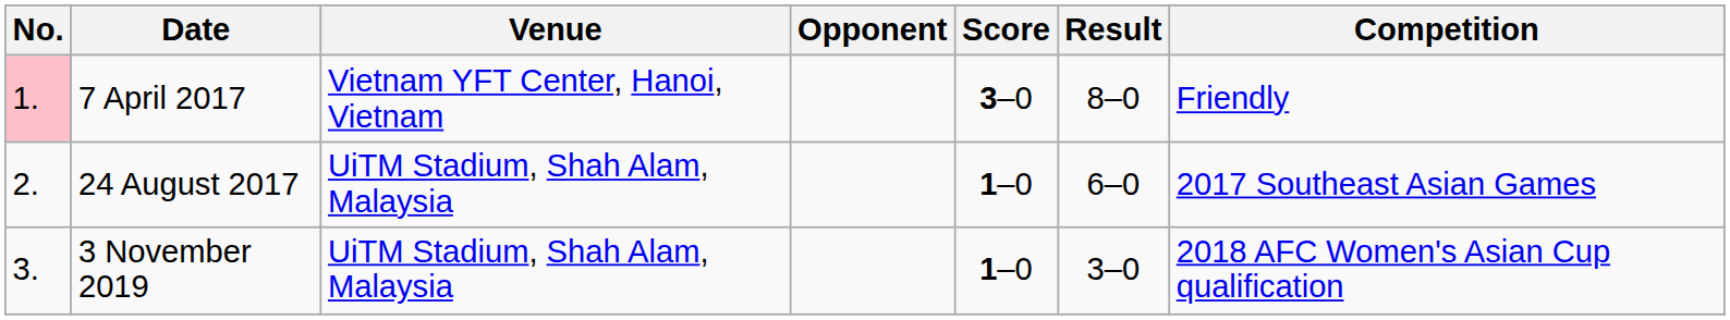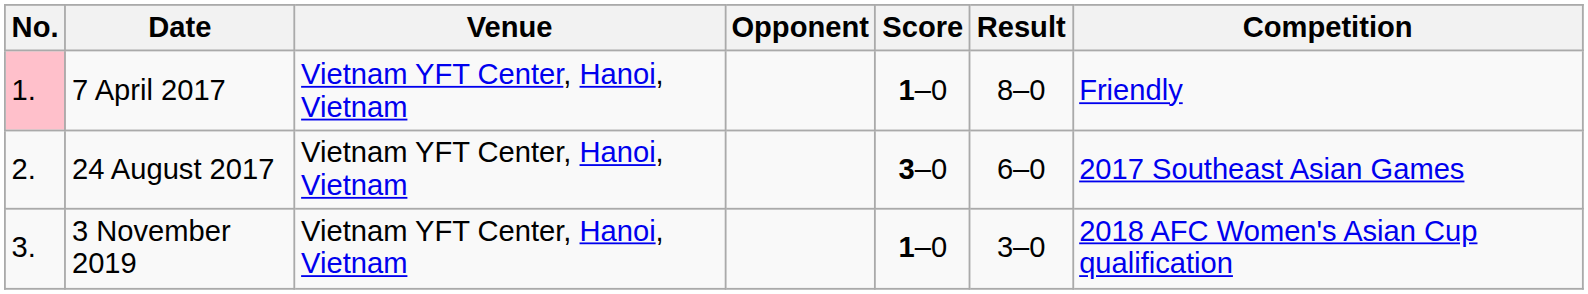 <table class="wikitable">
 <tr>
 <th>No.</th>
 <th>Date</th>
 <th>Venue</th>
 <th>Opponent</th>
 <th>Score</th>
 <th>Result</th>
 <th>Competition</th>
 </tr>
 <tr>
 <td style="background: pink;">1.</td>
 <td>7 April 2017</td>
 <td><a href='#'>Vietnam YFT Center</a>, <a href='#'>Hanoi</a>, <a href='#'>Vietnam</a></td>
 <td></td>
-<td align=center><strong>3</strong>–0</td>
+<td align=center><strong>1</strong>–0</td>
 <td align=center>8–0</td>
 <td><a href='#'>Friendly</a></td>
 </tr>
 <tr>
 <td>2.</td>
 <td>24 August 2017</td>
-<td><a href='#'>UiTM Stadium</a>, <a href='#'>Shah Alam</a>, <a href='#'>Malaysia</a></td>
+<td>Vietnam YFT Center, <a href='#'>Hanoi</a>, <a href='#'>Vietnam</a></td>
 <td></td>
-<td align=center><strong>1</strong>–0</td>
+<td align=center><strong>3</strong>–0</td>
 <td align=center>6–0</td>
 <td><a href='#'>2017 Southeast Asian Games</a></td>
 </tr>
 <tr>
 <td>3.</td>
 <td>3 November 2019</td>
-<td><a href='#'>UiTM Stadium</a>, <a href='#'>Shah Alam</a>, <a href='#'>Malaysia</a></td>
+<td>Vietnam YFT Center, <a href='#'>Hanoi</a>, <a href='#'>Vietnam</a></td>
 <td></td>
 <td align=center><strong>1</strong>–0</td>
 <td align=center>3–0</td>
 <td><a href='#'>2018 AFC Women's Asian Cup qualification</a></td>
 </tr>
 </table>
